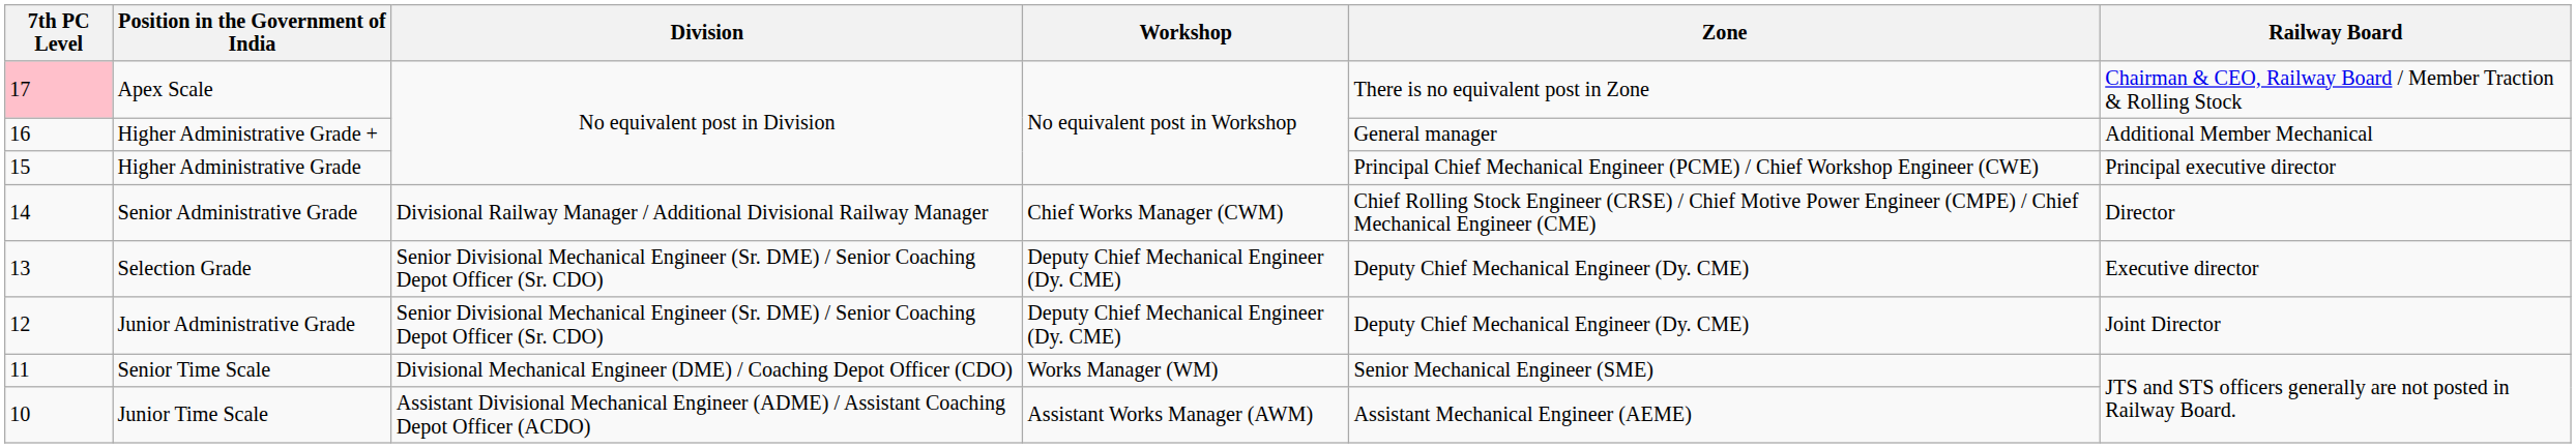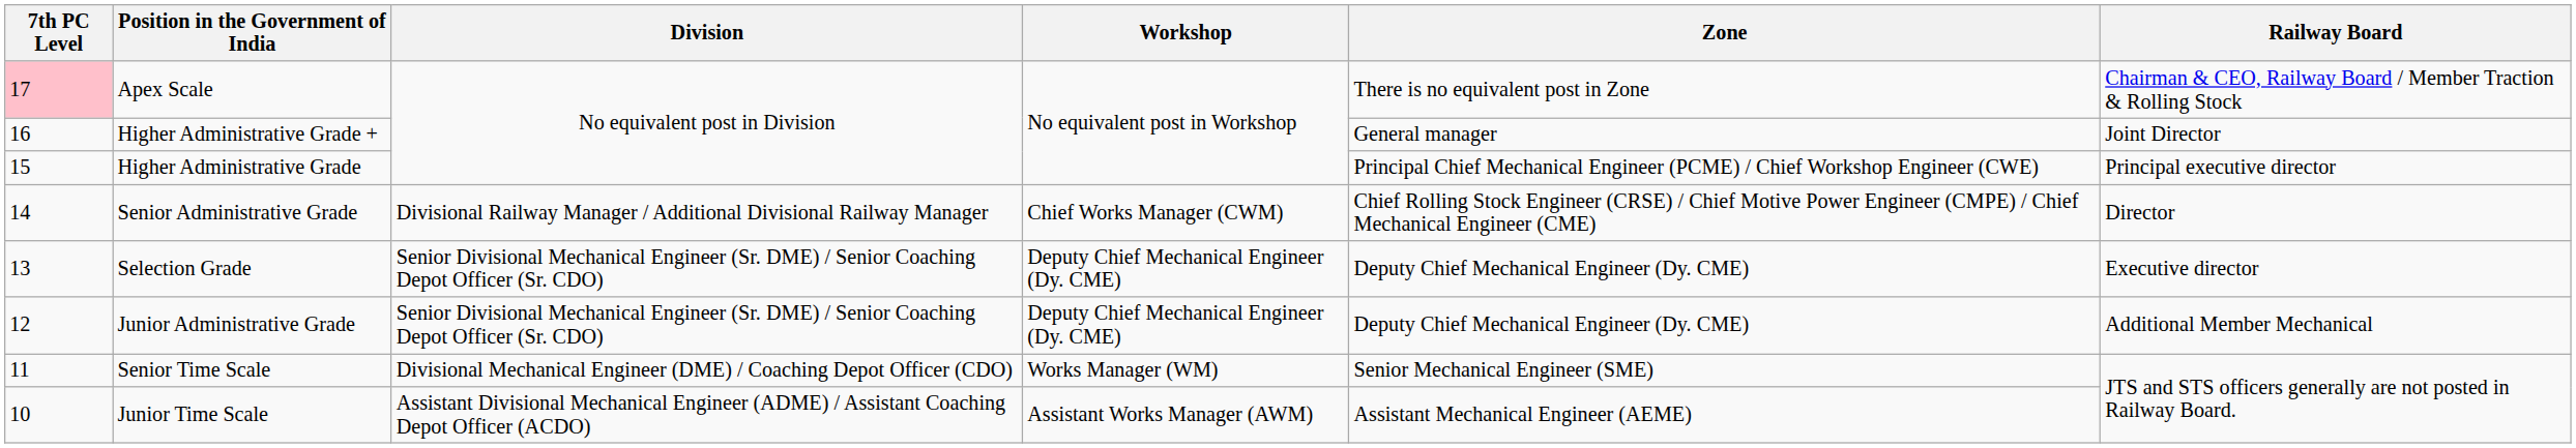 <table class="wikitable">
 <tr>
 <th>7th PC Level</th>
 <th>Position in the Government of India</th>
 <th>Division</th>
 <th>Workshop</th>
 <th>Zone</th>
 <th>Railway Board</th>
 </tr>
 <tr>
 <td style="background: pink;">17</td>
 <td>Apex Scale</td>
 <td rowspan="3" style="text-align: center;">No equivalent post in Division</td>
 <td rowspan="3">No equivalent post in Workshop</td>
 <td>There is no equivalent post in Zone</td>
 <td><a href='#'>Chairman & CEO, Railway Board</a> / Member Traction & Rolling Stock</td>
 </tr>
 <tr>
 <td>16</td>
 <td>Higher Administrative Grade +</td>
 <td>General manager</td>
-<td>Additional Member Mechanical</td>
+<td>Joint Director</td>
 </tr>
 <tr>
 <td>15</td>
 <td>Higher Administrative Grade</td>
 <td>Principal Chief Mechanical Engineer (PCME) / Chief Workshop Engineer (CWE)</td>
 <td>Principal executive director</td>
 </tr>
 <tr>
 <td>14</td>
 <td>Senior Administrative Grade</td>
 <td>Divisional Railway Manager / Additional Divisional Railway Manager</td>
 <td>Chief Works Manager (CWM)</td>
 <td>Chief Rolling Stock Engineer (CRSE) / Chief Motive Power Engineer (CMPE) / Chief Mechanical Engineer (CME)</td>
 <td>Director</td>
 </tr>
 <tr>
 <td>13</td>
 <td>Selection Grade</td>
 <td>Senior Divisional Mechanical Engineer (Sr. DME) / Senior Coaching Depot Officer (Sr. CDO)</td>
 <td>Deputy Chief Mechanical Engineer (Dy. CME)</td>
 <td>Deputy Chief Mechanical Engineer (Dy. CME)</td>
 <td>Executive director</td>
 </tr>
 <tr>
 <td>12</td>
 <td>Junior Administrative Grade</td>
 <td>Senior Divisional Mechanical Engineer (Sr. DME) / Senior Coaching Depot Officer (Sr. CDO)</td>
 <td>Deputy Chief Mechanical Engineer (Dy. CME)</td>
 <td>Deputy Chief Mechanical Engineer (Dy. CME)</td>
-<td>Joint Director</td>
+<td>Additional Member Mechanical</td>
 </tr>
 <tr>
 <td>11</td>
 <td>Senior Time Scale</td>
 <td>Divisional Mechanical Engineer (DME) / Coaching Depot Officer (CDO)</td>
 <td>Works Manager (WM)</td>
 <td>Senior Mechanical Engineer (SME)</td>
 <td rowspan="2">JTS and STS officers generally are not posted in Railway Board.</td>
 </tr>
 <tr>
 <td>10</td>
 <td>Junior Time Scale</td>
 <td>Assistant Divisional Mechanical Engineer (ADME) / Assistant Coaching Depot Officer (ACDO)</td>
 <td>Assistant Works Manager (AWM)</td>
 <td>Assistant Mechanical Engineer (AEME)</td>
 </tr>
 </table>
